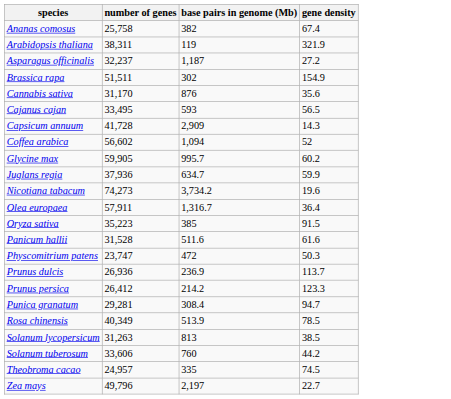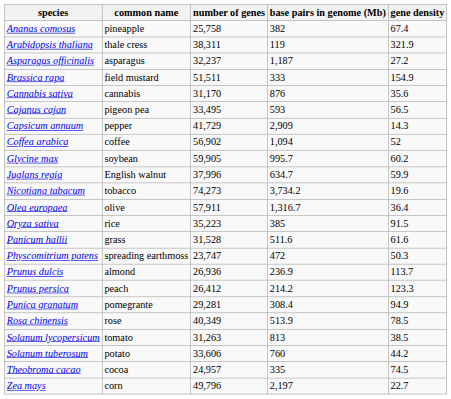 <table class="wikitable">
 <tr>
 <th>species</th>
+<th>common name</th>
 <th>number of genes</th>
 <th>base pairs in genome (Mb)</th>
 <th>gene density</th>
 </tr>
 <tr>
 <td><em><a href='#'>Ananas comosus</a></em></td>
+<td>pineapple</td>
 <td>25,758</td>
 <td>382</td>
 <td>67.4</td>
 </tr>
 <tr>
 <td><em><a href='#'>Arabidopsis thaliana</a></em></td>
+<td>thale cress</td>
 <td>38,311</td>
 <td>119</td>
 <td>321.9</td>
 </tr>
 <tr>
 <td><em><a href='#'>Asparagus officinalis</a></em></td>
+<td>asparagus</td>
 <td>32,237</td>
 <td>1,187</td>
 <td>27.2</td>
 </tr>
 <tr>
 <td><em><a href='#'>Brassica rapa</a></em></td>
+<td>field mustard</td>
 <td>51,511</td>
-<td>302</td>
+<td>333</td>
 <td>154.9</td>
 </tr>
 <tr>
 <td><em><a href='#'>Cannabis sativa</a></em></td>
+<td>cannabis</td>
 <td>31,170</td>
 <td>876</td>
 <td>35.6</td>
 </tr>
 <tr>
 <td><em><a href='#'>Cajanus cajan</a></em></td>
+<td>pigeon pea</td>
 <td>33,495</td>
 <td>593</td>
 <td>56.5</td>
 </tr>
 <tr>
 <td><em><a href='#'>Capsicum annuum</a></em></td>
-<td>41,728</td>
+<td>pepper</td>
+<td>41,729</td>
 <td>2,909</td>
 <td>14.3</td>
 </tr>
 <tr>
 <td><em><a href='#'>Coffea arabica</a></em></td>
-<td>56,602</td>
+<td>coffee</td>
+<td>56,902</td>
 <td>1,094</td>
 <td>52</td>
 </tr>
 <tr>
 <td><em><a href='#'>Glycine max</a></em></td>
+<td>soybean</td>
 <td>59,905</td>
 <td>995.7</td>
 <td>60.2</td>
 </tr>
 <tr>
 <td><em><a href='#'>Juglans regia</a></em></td>
-<td>37,936</td>
+<td>English walnut</td>
+<td>37,996</td>
 <td>634.7</td>
 <td>59.9</td>
 </tr>
 <tr>
 <td><em><a href='#'>Nicotiana tabacum</a></em></td>
+<td>tobacco</td>
 <td>74,273</td>
 <td>3,734.2</td>
 <td>19.6</td>
 </tr>
 <tr>
 <td><em><a href='#'>Olea europaea</a></em></td>
+<td>olive</td>
 <td>57,911</td>
 <td>1,316.7</td>
 <td>36.4</td>
 </tr>
 <tr>
 <td><em><a href='#'>Oryza sativa</a></em></td>
+<td>rice</td>
 <td>35,223</td>
 <td>385</td>
 <td>91.5</td>
 </tr>
 <tr>
 <td><em><a href='#'>Panicum hallii</a></em></td>
+<td>grass</td>
 <td>31,528</td>
 <td>511.6</td>
 <td>61.6</td>
 </tr>
 <tr>
 <td><em><a href='#'>Physcomitrium patens</a></em></td>
+<td>spreading earthmoss</td>
 <td>23,747</td>
 <td>472</td>
 <td>50.3</td>
 </tr>
 <tr>
 <td><em><a href='#'>Prunus dulcis</a></em></td>
+<td>almond</td>
 <td>26,936</td>
 <td>236.9</td>
 <td>113.7</td>
 </tr>
 <tr>
 <td><em><a href='#'>Prunus persica</a></em></td>
+<td>peach</td>
 <td>26,412</td>
 <td>214.2</td>
 <td>123.3</td>
 </tr>
 <tr>
 <td><em><a href='#'>Punica granatum</a></em></td>
+<td>pomegrante</td>
 <td>29,281</td>
 <td>308.4</td>
-<td>94.7</td>
+<td>94.9</td>
 </tr>
 <tr>
 <td><em><a href='#'>Rosa chinensis</a></em></td>
+<td>rose</td>
 <td>40,349</td>
 <td>513.9</td>
 <td>78.5</td>
 </tr>
 <tr>
 <td><em><a href='#'>Solanum lycopersicum</a></em></td>
+<td>tomato</td>
 <td>31,263</td>
 <td>813</td>
 <td>38.5</td>
 </tr>
 <tr>
 <td><em><a href='#'>Solanum tuberosum</a></em></td>
+<td>potato</td>
 <td>33,606</td>
 <td>760</td>
 <td>44.2</td>
 </tr>
 <tr>
 <td><em><a href='#'>Theobroma cacao</a></em></td>
+<td>cocoa</td>
 <td>24,957</td>
 <td>335</td>
 <td>74.5</td>
 </tr>
 <tr>
 <td><em><a href='#'>Zea mays</a></em></td>
+<td>corn</td>
 <td>49,796</td>
 <td>2,197</td>
 <td>22.7</td>
 </tr>
 </table>
